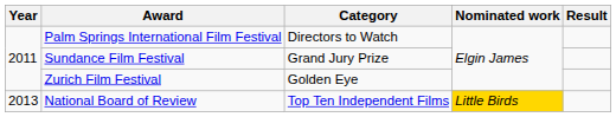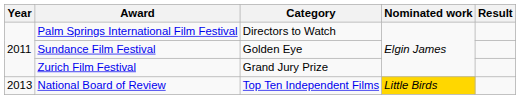 <table class="wikitable">
 <tr>
 <th>Year</th>
 <th>Award</th>
 <th>Category</th>
 <th>Nominated work</th>
 <th>Result</th>
 </tr>
 <tr>
 <td rowspan=3>2011</td>
 <td><a href='#'>Palm Springs International Film Festival</a></td>
 <td>Directors to Watch</td>
 <td rowspan=3><em>Elgin James</em></td>
 <td></td>
 </tr>
 <tr>
 <td><a href='#'>Sundance Film Festival</a></td>
-<td>Grand Jury Prize</td>
+<td>Golden Eye</td>
 <td></td>
 </tr>
 <tr>
 <td><a href='#'>Zurich Film Festival</a></td>
-<td>Golden Eye</td>
+<td>Grand Jury Prize</td>
 <td></td>
 </tr>
 <tr>
 <td>2013</td>
 <td><a href='#'>National Board of Review</a></td>
 <td><a href='#'>Top Ten Independent Films</a></td>
 <td style="background: gold;"><em>Little Birds</em></td>
 <td></td>
 </tr>
 </table>
